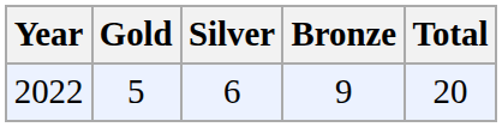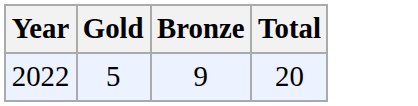 <table class="sortable wikitable" style="font-size: 90%;">
 <tr>
 <th>Year</th>
 <th>Gold</th>
-<th>Silver</th>
 <th>Bronze</th>
 <th>Total</th>
 </tr>
 <tr style="background:#ECF2FF">
 <td align="center">2022</td>
 <td align="center">5</td>
-<td align="center">6</td>
 <td align="center">9</td>
 <td align="center">20</td>
 </tr>
 </table>
